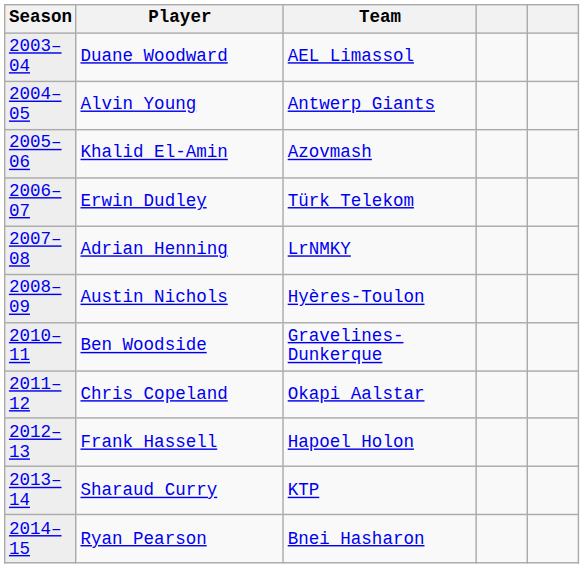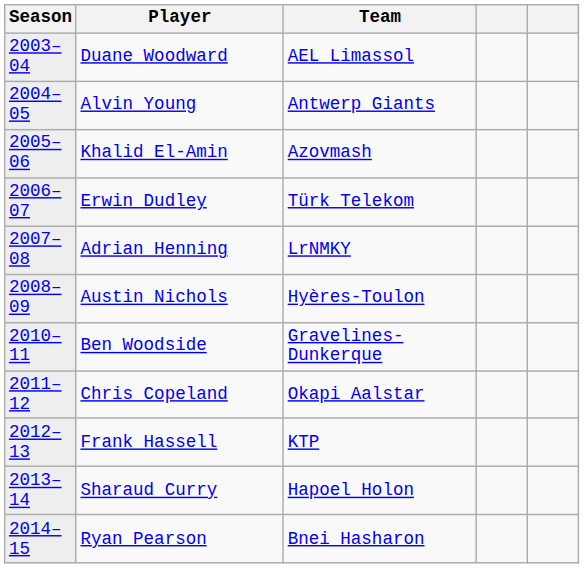 <table class="wikitable sortable" style="font-size:95%;">
 <tr>
 <th width=30>Season</th>
 <th width=140>Player</th>
 <th width=130>Team</th>
 <th width=30></th>
 <th width=30></th>
 </tr>
 <tr>
 <td bgcolor=#EEEEEE><a href='#'>2003–04</a></td>
 <td align="left"> <a href='#'>Duane Woodward</a></td>
 <td><a href='#'>AEL Limassol</a></td>
 <td></td>
 <td></td>
 </tr>
 <tr>
 <td bgcolor=#EEEEEE><a href='#'>2004–05</a></td>
 <td align="left"> <a href='#'>Alvin Young</a></td>
 <td><a href='#'>Antwerp Giants</a></td>
 <td></td>
 <td></td>
 </tr>
 <tr>
 <td bgcolor=#EEEEEE><a href='#'>2005–06</a></td>
 <td align="left"> <a href='#'>Khalid El-Amin</a></td>
 <td><a href='#'>Azovmash</a></td>
 <td></td>
 <td></td>
 </tr>
 <tr>
 <td bgcolor=#EEEEEE><a href='#'>2006–07</a></td>
 <td align="left"> <a href='#'>Erwin Dudley</a></td>
 <td><a href='#'>Türk Telekom</a></td>
 <td></td>
 <td></td>
 </tr>
 <tr>
 <td bgcolor=#EEEEEE><a href='#'>2007–08</a></td>
 <td align="left"> <a href='#'>Adrian Henning</a></td>
 <td><a href='#'>LrNMKY</a></td>
 <td></td>
 <td></td>
 </tr>
 <tr>
 <td bgcolor=#EEEEEE><a href='#'>2008–09</a></td>
 <td align="left"> <a href='#'>Austin Nichols</a></td>
 <td><a href='#'>Hyères-Toulon</a></td>
 <td></td>
 <td></td>
 </tr>
 <tr>
 <td bgcolor=#EEEEEE><a href='#'>2010–11</a></td>
 <td align="left"> <a href='#'>Ben Woodside</a></td>
 <td><a href='#'>Gravelines-Dunkerque</a></td>
 <td></td>
 <td></td>
 </tr>
 <tr>
 <td bgcolor=#EEEEEE><a href='#'>2011–12</a></td>
 <td align="left"> <a href='#'>Chris Copeland</a></td>
 <td><a href='#'>Okapi Aalstar</a></td>
 <td></td>
 <td></td>
 </tr>
 <tr>
 <td bgcolor=#EEEEEE><a href='#'>2012–13</a></td>
 <td align="left"> <a href='#'>Frank Hassell</a></td>
-<td><a href='#'>Hapoel Holon</a></td>
+<td><a href='#'>KTP</a></td>
 <td></td>
 <td></td>
 </tr>
 <tr>
 <td bgcolor=#EEEEEE><a href='#'>2013–14</a></td>
 <td align="left"> <a href='#'>Sharaud Curry</a></td>
-<td><a href='#'>KTP</a></td>
+<td><a href='#'>Hapoel Holon</a></td>
 <td></td>
 <td></td>
 </tr>
 <tr>
 <td bgcolor=#EEEEEE><a href='#'>2014–15</a></td>
 <td align="left"> <a href='#'>Ryan Pearson</a></td>
 <td><a href='#'>Bnei Hasharon</a></td>
 <td></td>
 <td></td>
 </tr>
 </table>
